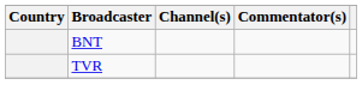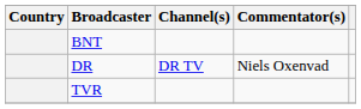 <table class="wikitable plainrowheaders">
 <tr>
 </tr>
 <tr>
 <th scope="col">Country</th>
 <th scope="col">Broadcaster</th>
 <th scope="col">Channel(s)</th>
 <th scope="col">Commentator(s)</th>
 <th scope="col"></th>
 </tr>
 <tr>
 <th scope="row"></th>
 <td><a href='#'>BNT</a></td>
 <td></td>
 <td></td>
 <td></td>
 </tr>
 <tr>
 <th scope="row"></th>
+<td><a href='#'>DR</a></td>
+<td><a href='#'>DR TV</a></td>
+<td>Niels Oxenvad</td>
+<td style="text-align:center"></td>
+</tr>
+<tr>
+<th scope="row"></th>
 <td><a href='#'>TVR</a></td>
 <td></td>
 <td></td>
 <td></td>
 </tr>
 <tr>
 </tr>
 </table>
